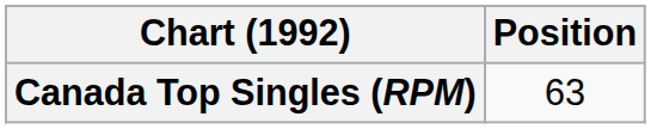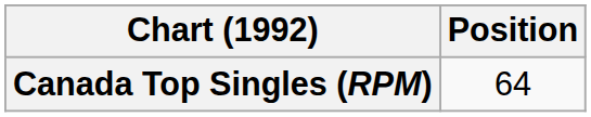 <table class="wikitable plainrowheaders" style="text-align:center;">
 <tr>
 <th>Chart (1992)</th>
 <th>Position</th>
 </tr>
 <tr>
 <th scope="row">Canada Top Singles (<em>RPM</em>)</th>
-<td>63</td>
+<td>64</td>
 </tr>
 </table>
